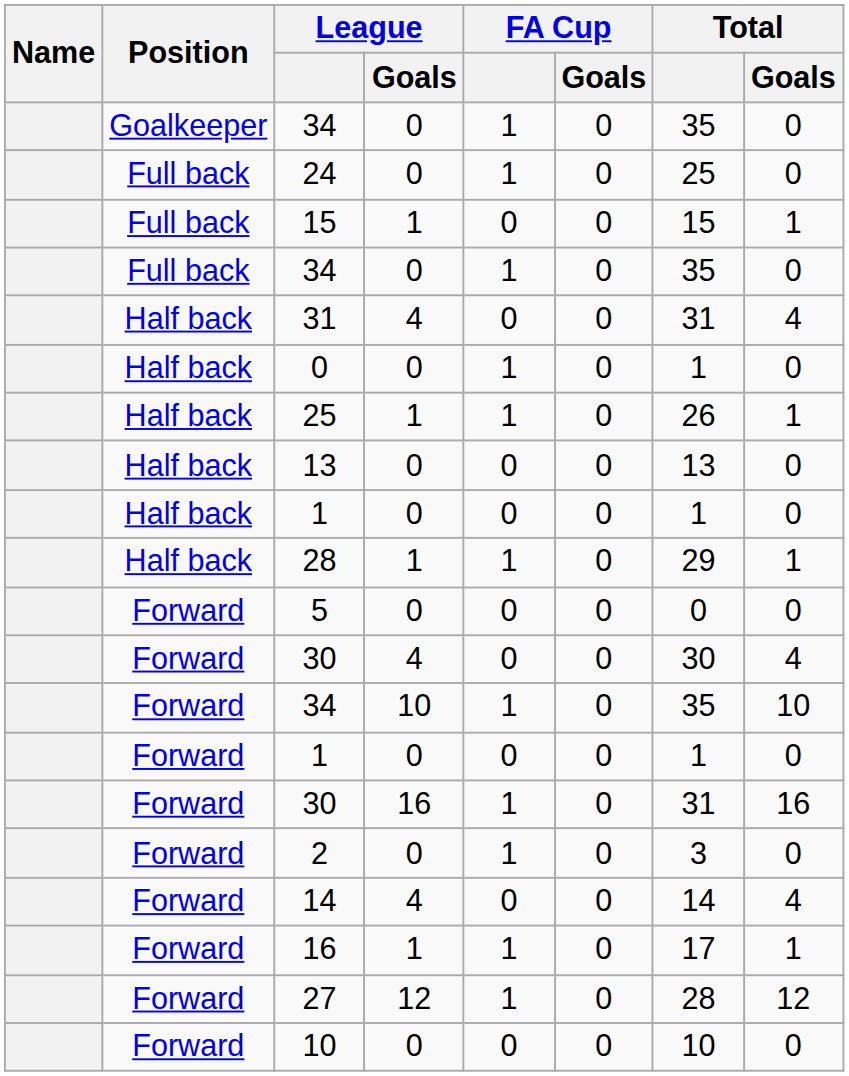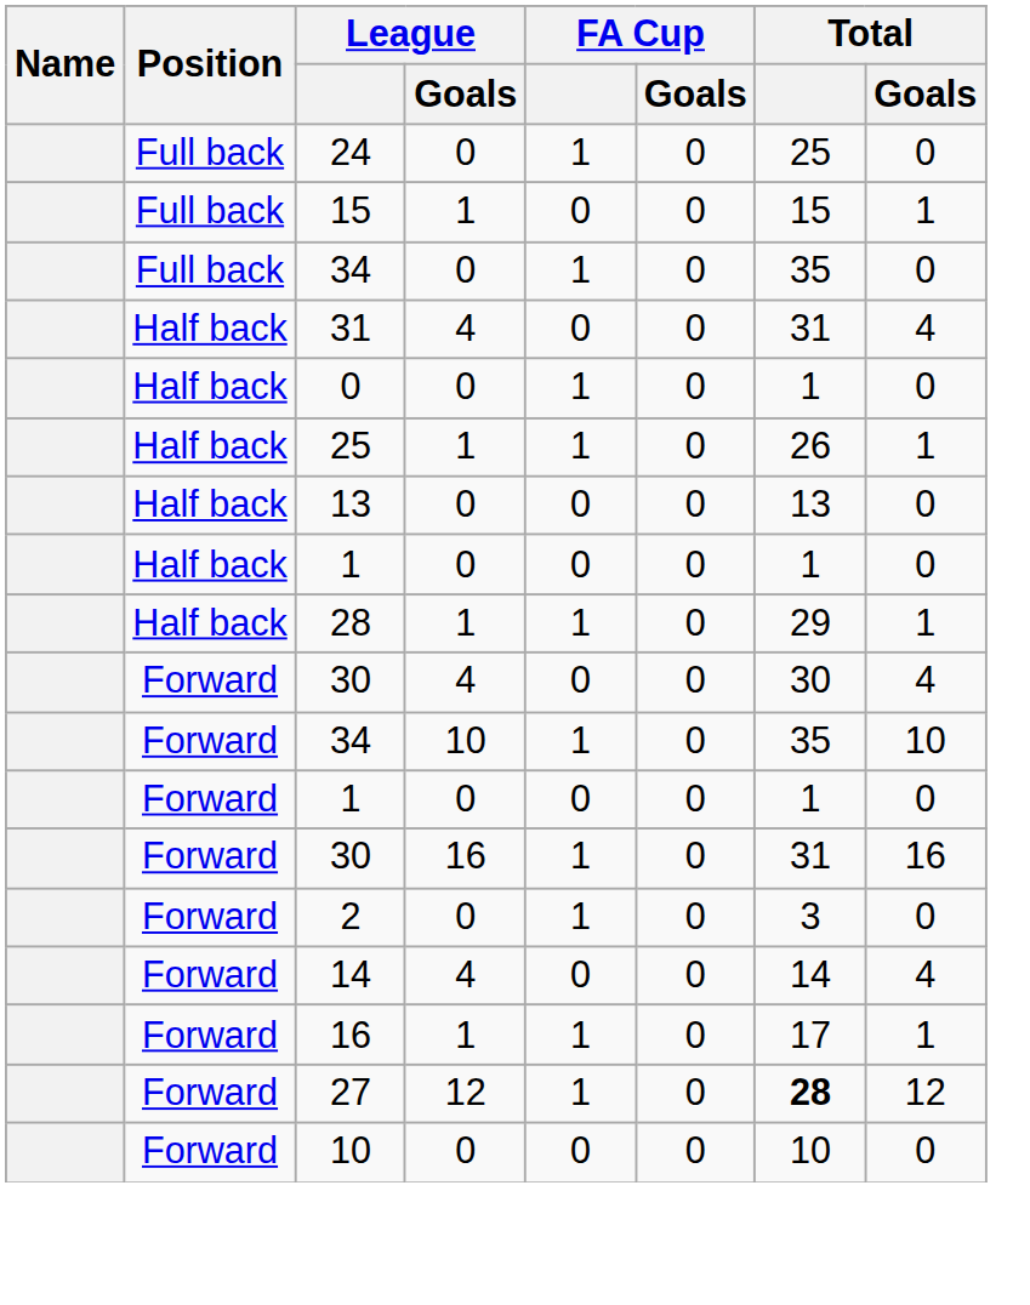 <table class="wikitable sortable plainrowheaders" style=text-align:center>
 <tr class="unsortable">
 <th scope=col rowspan=2>Name</th>
 <th scope=col rowspan=2>Position</th>
 <th scope=col colspan=2><a href='#'>League</a></th>
 <th scope=col colspan=2><a href='#'>FA Cup</a></th>
 <th scope=col colspan=2>Total</th>
 </tr>
 <tr>
 <th width=40 scope=col></th>
 <th width=40 scope=col>Goals</th>
 <th width=40 scope=col></th>
 <th width=40 scope=col>Goals</th>
 <th width=40 scope=col></th>
 <th width=40 scope=col>Goals</th>
-</tr>
-<tr>
-<th scope="row"></th>
-<td data-sort-value="1"><a href='#'>Goalkeeper</a></td>
-<td>34</td>
-<td>0</td>
-<td>1</td>
-<td>0</td>
-<td>35</td>
-<td>0</td>
 </tr>
 <tr>
 <th scope="row"></th>
 <td data-sort-value="2"><a href='#'>Full back</a></td>
 <td>24</td>
 <td>0</td>
 <td>1</td>
 <td>0</td>
 <td>25</td>
 <td>0</td>
 </tr>
 <tr>
 <th scope="row"></th>
 <td data-sort-value="2"><a href='#'>Full back</a></td>
 <td>15</td>
 <td>1</td>
 <td>0</td>
 <td>0</td>
 <td>15</td>
 <td>1</td>
 </tr>
 <tr>
 <th scope="row"></th>
 <td data-sort-value="2"><a href='#'>Full back</a></td>
 <td>34</td>
 <td>0</td>
 <td>1</td>
 <td>0</td>
 <td>35</td>
 <td>0</td>
 </tr>
 <tr>
 <th scope="row"></th>
 <td data-sort-value="3"><a href='#'>Half back</a></td>
 <td>31</td>
 <td>4</td>
 <td>0</td>
 <td>0</td>
 <td>31</td>
 <td>4</td>
 </tr>
 <tr>
 <th scope="row"></th>
 <td data-sort-value="3"><a href='#'>Half back</a></td>
 <td>0</td>
 <td>0</td>
 <td>1</td>
 <td>0</td>
 <td>1</td>
 <td>0</td>
 </tr>
 <tr>
 <th scope="row"></th>
 <td data-sort-value="3"><a href='#'>Half back</a></td>
 <td>25</td>
 <td>1</td>
 <td>1</td>
 <td>0</td>
 <td>26</td>
 <td>1</td>
 </tr>
 <tr>
 <th scope="row"></th>
 <td data-sort-value="3"><a href='#'>Half back</a></td>
 <td>13</td>
 <td>0</td>
 <td>0</td>
 <td>0</td>
 <td>13</td>
 <td>0</td>
 </tr>
 <tr>
 <th scope="row"></th>
 <td data-sort-value="3"><a href='#'>Half back</a></td>
 <td>1</td>
 <td>0</td>
 <td>0</td>
 <td>0</td>
 <td>1</td>
 <td>0</td>
 </tr>
 <tr>
 <th scope="row"></th>
 <td data-sort-value="3"><a href='#'>Half back</a></td>
 <td>28</td>
 <td>1</td>
 <td>1</td>
 <td>0</td>
 <td>29</td>
 <td>1</td>
 </tr>
 <tr>
 <th scope="row"></th>
 <td data-sort-value="4"><a href='#'>Forward</a></td>
-<td>5</td>
-<td>0</td>
-<td>0</td>
-<td>0</td>
-<td>0</td>
-<td>0</td>
-</tr>
-<tr>
-<th scope="row"></th>
-<td data-sort-value="4"><a href='#'>Forward</a></td>
 <td>30</td>
 <td>4</td>
 <td>0</td>
 <td>0</td>
 <td>30</td>
 <td>4</td>
 </tr>
 <tr>
 <th scope="row"></th>
 <td data-sort-value="4"><a href='#'>Forward</a></td>
 <td>34</td>
 <td>10</td>
 <td>1</td>
 <td>0</td>
 <td>35</td>
 <td>10</td>
 </tr>
 <tr>
 <th scope="row"></th>
 <td data-sort-value="4"><a href='#'>Forward</a></td>
 <td>1</td>
 <td>0</td>
 <td>0</td>
 <td>0</td>
 <td>1</td>
 <td>0</td>
 </tr>
 <tr>
 <th scope="row"></th>
 <td data-sort-value="4"><a href='#'>Forward</a></td>
 <td>30</td>
 <td>16</td>
 <td>1</td>
 <td>0</td>
 <td>31</td>
 <td>16</td>
 </tr>
 <tr>
 <th scope="row"></th>
 <td data-sort-value="4"><a href='#'>Forward</a></td>
 <td>2</td>
 <td>0</td>
 <td>1</td>
 <td>0</td>
 <td>3</td>
 <td>0</td>
 </tr>
 <tr>
 <th scope="row"></th>
 <td data-sort-value="4"><a href='#'>Forward</a></td>
 <td>14</td>
 <td>4</td>
 <td>0</td>
 <td>0</td>
 <td>14</td>
 <td>4</td>
 </tr>
 <tr>
 <th scope="row"></th>
 <td data-sort-value="4"><a href='#'>Forward</a></td>
 <td>16</td>
 <td>1</td>
 <td>1</td>
 <td>0</td>
 <td>17</td>
 <td>1</td>
 </tr>
 <tr>
 <th scope="row"></th>
 <td data-sort-value="4"><a href='#'>Forward</a></td>
 <td>27</td>
 <td>12</td>
 <td>1</td>
 <td>0</td>
-<td>28</td>
+<td><strong>28</strong></td>
 <td>12</td>
 </tr>
 <tr>
 <th scope="row"></th>
 <td data-sort-value="4"><a href='#'>Forward</a></td>
 <td>10</td>
 <td>0</td>
 <td>0</td>
 <td>0</td>
 <td>10</td>
 <td>0</td>
 </tr>
 </table>
